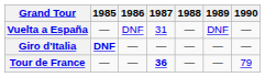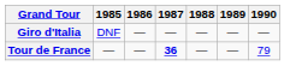 <table class="wikitable plainrowheaders">
 <tr>
 <th scope="col"><a href='#'>Grand Tour</a></th>
 <th scope="col">1985</th>
 <th scope="col">1986</th>
 <th scope="col">1987</th>
 <th scope="col">1988</th>
 <th scope="col">1989</th>
 <th scope="col">1990</th>
 </tr>
 <tr style="text-align:center;">
-<th scope="row"> <a href='#'>Vuelta a España</a></th>
-<td>—</td>
+<th scope="row"> <a href='#'>Giro d'Italia</a></th>
 <td><a href='#'>DNF</a></td>
-<td><a href='#'>31</a></td>
-<td>—</td>
-<td><a href='#'>DNF</a></td>
-<td>—</td>
-</tr>
-<tr style="text-align:center;">
-<th scope="row"> <a href='#'>Giro d'Italia</a></th>
-<td><strong><a href='#'>DNF</a></strong></td>
 <td>—</td>
 <td>—</td>
 <td>—</td>
 <td>—</td>
 <td>—</td>
 </tr>
 <tr style="text-align:center;">
 <th scope="row"> <a href='#'>Tour de France</a></th>
 <td>—</td>
 <td>—</td>
 <td><strong><a href='#'>36</a></strong></td>
 <td>—</td>
 <td>—</td>
 <td><a href='#'>79</a></td>
 </tr>
 </table>
